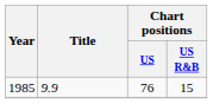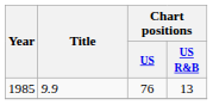 <table class="wikitable">
 <tr>
 <th scope="col" rowspan="2">Year</th>
 <th scope="col" rowspan="2" style="width:100px;">Title</th>
 <th scope="col" colspan="2">Chart positions</th>
 </tr>
 <tr>
 <th style="width:40px;"><small><a href='#'>US</a></small><br></th>
 <th style="width:40px;"><small><a href='#'>US R&B</a></small><br></th>
 </tr>
 <tr>
 <td>1985</td>
 <td><em>9.9</em></td>
 <td align=center>76</td>
-<td align=center>15</td>
+<td align=center>13</td>
 </tr>
 <tr>
 </tr>
 </table>
